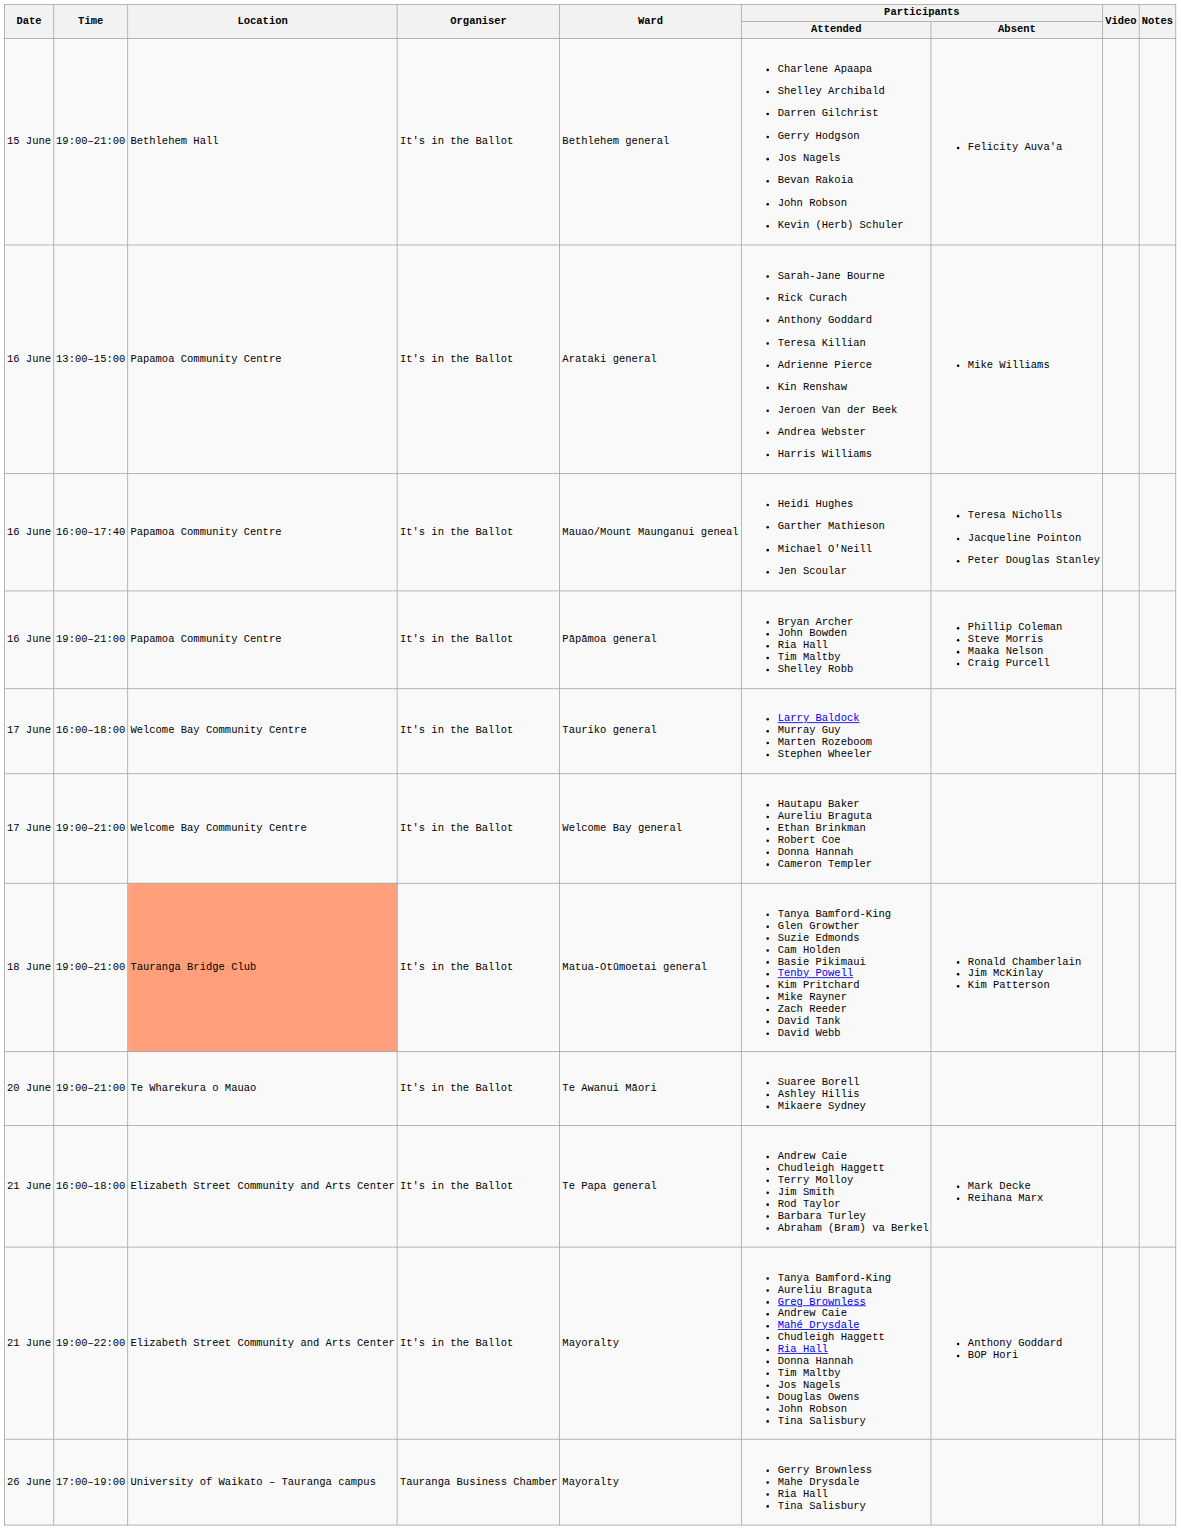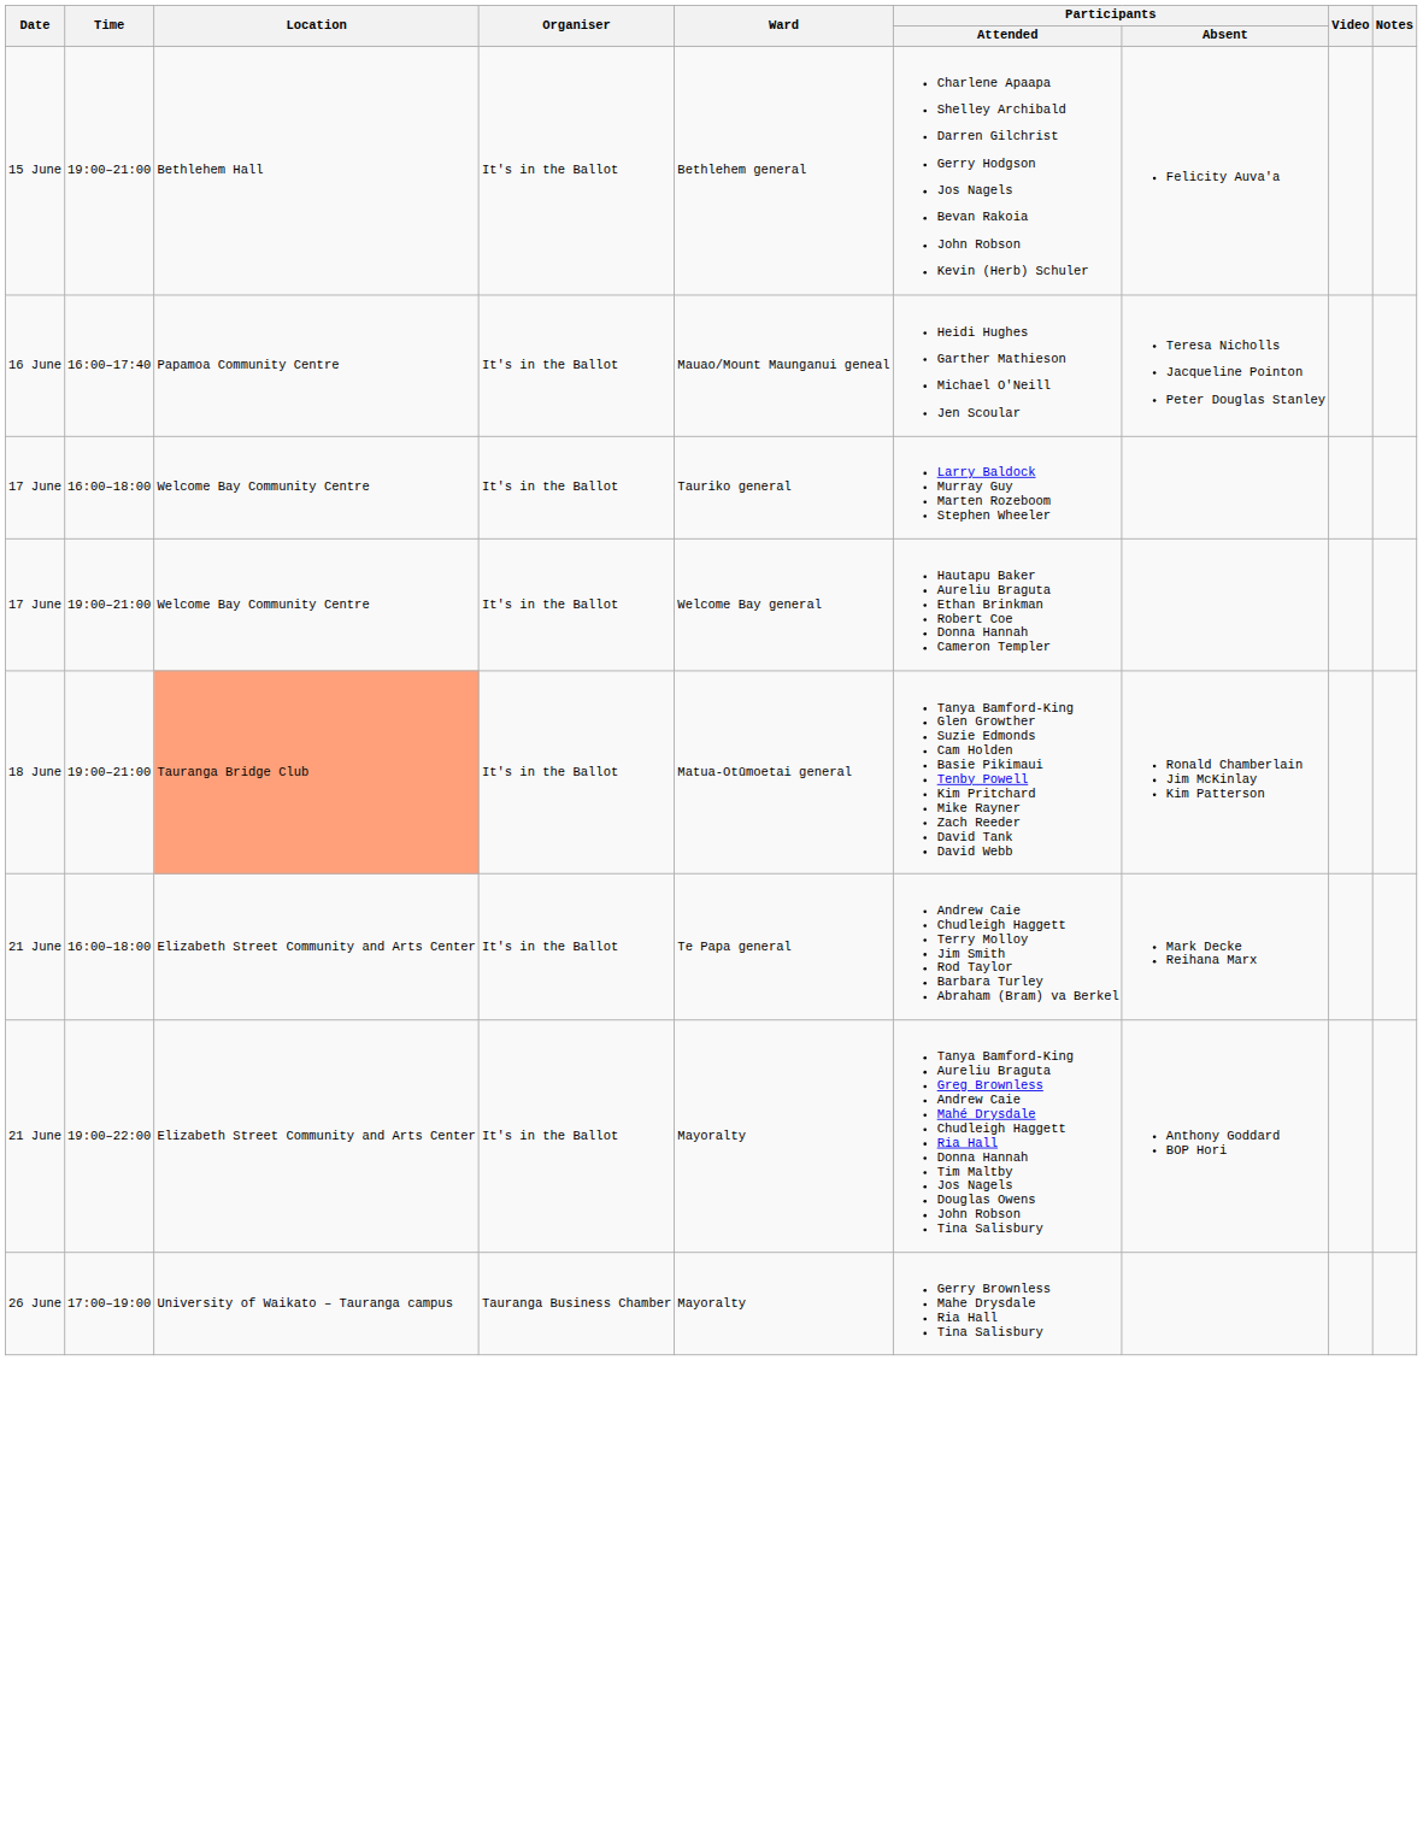 <table class="wikitable mw-collapsible" style="font-size: 95%">
 <tr>
 <th rowspan="2">Date</th>
 <th rowspan="2">Time</th>
 <th rowspan="2">Location</th>
 <th rowspan="2">Organiser</th>
 <th rowspan="2">Ward</th>
 <th colspan="2">Participants</th>
 <th rowspan="2">Video</th>
 <th rowspan="2">Notes</th>
 </tr>
 <tr>
 <th>Attended</th>
 <th>Absent</th>
 </tr>
 <tr>
 <td>15 June</td>
 <td>19:00–21:00</td>
 <td>Bethlehem Hall</td>
 <td>It's in the Ballot</td>
 <td>Bethlehem general</td>
 <td><br><ul><li>Charlene Apaapa</li></ul><ul><li>Shelley Archibald</li></ul><ul><li>Darren Gilchrist</li></ul><ul><li>Gerry Hodgson</li></ul><ul><li>Jos Nagels</li></ul><ul><li>Bevan Rakoia</li></ul><ul><li>John Robson</li></ul><ul><li>Kevin (Herb) Schuler</li></ul></td>
 <td><br><ul><li>Felicity Auva'a</li></ul></td>
 <td></td>
 <td></td>
 </tr>
 <tr>
 <td>16 June</td>
-<td>13:00–15:00</td>
-<td>Papamoa Community Centre</td>
-<td>It's in the Ballot</td>
-<td>Arataki general</td>
-<td><br><ul><li>Sarah-Jane Bourne</li></ul><ul><li>Rick Curach</li></ul><ul><li>Anthony Goddard</li></ul><ul><li>Teresa Killian</li></ul><ul><li>Adrienne Pierce</li></ul><ul><li>Kin Renshaw</li></ul><ul><li>Jeroen Van der Beek</li></ul><ul><li>Andrea Webster</li></ul><ul><li>Harris Williams</li></ul></td>
-<td><br><ul><li>Mike Williams</li></ul></td>
-<td></td>
-<td></td>
-</tr>
-<tr>
-<td>16 June</td>
 <td>16:00–17:40</td>
 <td>Papamoa Community Centre</td>
 <td>It's in the Ballot</td>
 <td>Mauao/Mount Maunganui geneal</td>
 <td><br><ul><li>Heidi Hughes</li></ul><ul><li>Garther Mathieson</li></ul><ul><li>Michael O'Neill</li></ul><ul><li>Jen Scoular</li></ul></td>
 <td><br><ul><li>Teresa Nicholls</li></ul><ul><li>Jacqueline Pointon</li></ul><ul><li>Peter Douglas Stanley</li></ul></td>
-<td></td>
-<td></td>
-</tr>
-<tr>
-<td>16 June</td>
-<td>19:00–21:00</td>
-<td>Papamoa Community Centre</td>
-<td>It's in the Ballot</td>
-<td>Pāpāmoa general</td>
-<td><br><ul><li>Bryan Archer</li><li>John Bowden</li><li>Ria Hall</li><li>Tim Maltby</li><li>Shelley Robb</li></ul></td>
-<td><br><ul><li>Phillip Coleman</li><li>Steve Morris</li><li>Maaka Nelson</li><li>Craig Purcell</li></ul></td>
 <td></td>
 <td></td>
 </tr>
 <tr>
 <td>17 June</td>
 <td>16:00–18:00</td>
 <td>Welcome Bay Community Centre</td>
 <td>It's in the Ballot</td>
 <td>Tauriko general</td>
 <td><br><ul><li><a href='#'>Larry Baldock</a></li><li>Murray Guy</li><li>Marten Rozeboom</li><li>Stephen Wheeler</li></ul></td>
 <td></td>
 <td></td>
 <td></td>
 </tr>
 <tr>
 <td>17 June</td>
 <td>19:00–21:00</td>
 <td>Welcome Bay Community Centre</td>
 <td>It's in the Ballot</td>
 <td>Welcome Bay general</td>
 <td><br><ul><li>Hautapu Baker</li><li>Aureliu Braguta</li><li>Ethan Brinkman</li><li>Robert Coe</li><li>Donna Hannah</li><li>Cameron Templer</li></ul></td>
 <td></td>
 <td></td>
 <td></td>
 </tr>
 <tr>
 <td>18 June</td>
 <td>19:00–21:00</td>
 <td style="background: lightsalmon;">Tauranga Bridge Club</td>
 <td>It's in the Ballot</td>
 <td>Matua-Otūmoetai general</td>
 <td><br><ul><li>Tanya Bamford-King</li><li>Glen Growther</li><li>Suzie Edmonds</li><li>Cam Holden</li><li>Basie Pikimaui</li><li><a href='#'>Tenby Powell</a></li><li>Kim Pritchard</li><li>Mike Rayner</li><li>Zach Reeder</li><li>David Tank</li><li>David Webb</li></ul></td>
 <td><br><ul><li>Ronald Chamberlain</li><li>Jim McKinlay</li><li>Kim Patterson</li></ul></td>
 <td></td>
 <td></td>
 </tr>
 <tr>
-<td>20 June</td>
-<td>19:00–21:00</td>
-<td>Te Wharekura o Mauao</td>
-<td>It's in the Ballot</td>
-<td>Te Awanui Māori</td>
-<td><br><ul><li>Suaree Borell</li><li>Ashley Hillis</li><li>Mikaere Sydney</li></ul></td>
-<td></td>
-<td></td>
-<td></td>
-</tr>
-<tr>
 <td>21 June</td>
 <td>16:00–18:00</td>
 <td>Elizabeth Street Community and Arts Center</td>
 <td>It's in the Ballot</td>
 <td>Te Papa general</td>
 <td><br><ul><li>Andrew Caie</li><li>Chudleigh Haggett</li><li>Terry Molloy</li><li>Jim Smith</li><li>Rod Taylor</li><li>Barbara Turley</li><li>Abraham (Bram) va Berkel</li></ul></td>
 <td><br><ul><li>Mark Decke</li><li>Reihana Marx</li></ul></td>
 <td></td>
 <td></td>
 </tr>
 <tr>
 <td>21 June</td>
 <td>19:00–22:00</td>
 <td>Elizabeth Street Community and Arts Center</td>
 <td>It's in the Ballot</td>
 <td>Mayoralty</td>
 <td><br><ul><li>Tanya Bamford-King</li><li>Aureliu Braguta</li><li><a href='#'>Greg Brownless</a></li><li>Andrew Caie</li><li><a href='#'>Mahé Drysdale</a></li><li>Chudleigh Haggett</li><li><a href='#'>Ria Hall</a></li><li>Donna Hannah</li><li>Tim Maltby</li><li>Jos Nagels</li><li>Douglas Owens</li><li>John Robson</li><li>Tina Salisbury</li></ul></td>
 <td><br><ul><li>Anthony Goddard</li><li>BOP Hori</li></ul></td>
 <td></td>
 <td></td>
 </tr>
 <tr>
 <td>26 June</td>
 <td>17:00–19:00</td>
 <td>University of Waikato – Tauranga campus</td>
 <td>Tauranga Business Chamber</td>
 <td>Mayoralty</td>
 <td><br><ul><li>Gerry Brownless</li><li>Mahe Drysdale</li><li>Ria Hall</li><li>Tina Salisbury</li></ul></td>
 <td></td>
 <td></td>
 <td></td>
 </tr>
 </table>
